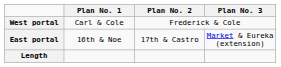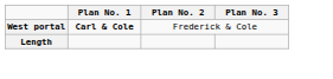 <table class=wikitable style="font-size:85%;text-align:center;">
 <tr>
 <td scope="col" style="width:22%;"> </td>
 <th scope="col" style="width:26%;">Plan No. 1</th>
 <th scope="col" style="width:26%;">Plan No. 2</th>
 <th scope="col" style="width:26%;">Plan No. 3</th>
 </tr>
 <tr>
 <th>West portal</th>
-<td>Carl & Cole</td>
+<td><strong>Carl & Cole</strong></td>
 <td colspan=2>Frederick & Cole</td>
-</tr>
-<tr>
-<th>East portal</th>
-<td>16th & Noe</td>
-<td>17th & Castro</td>
-<td><a href='#'>Market</a> & Eureka<br>(extension)</td>
 </tr>
 <tr>
 <th>Length</th>
 <td></td>
 <td></td>
 <td></td>
 </tr>
 </table>
